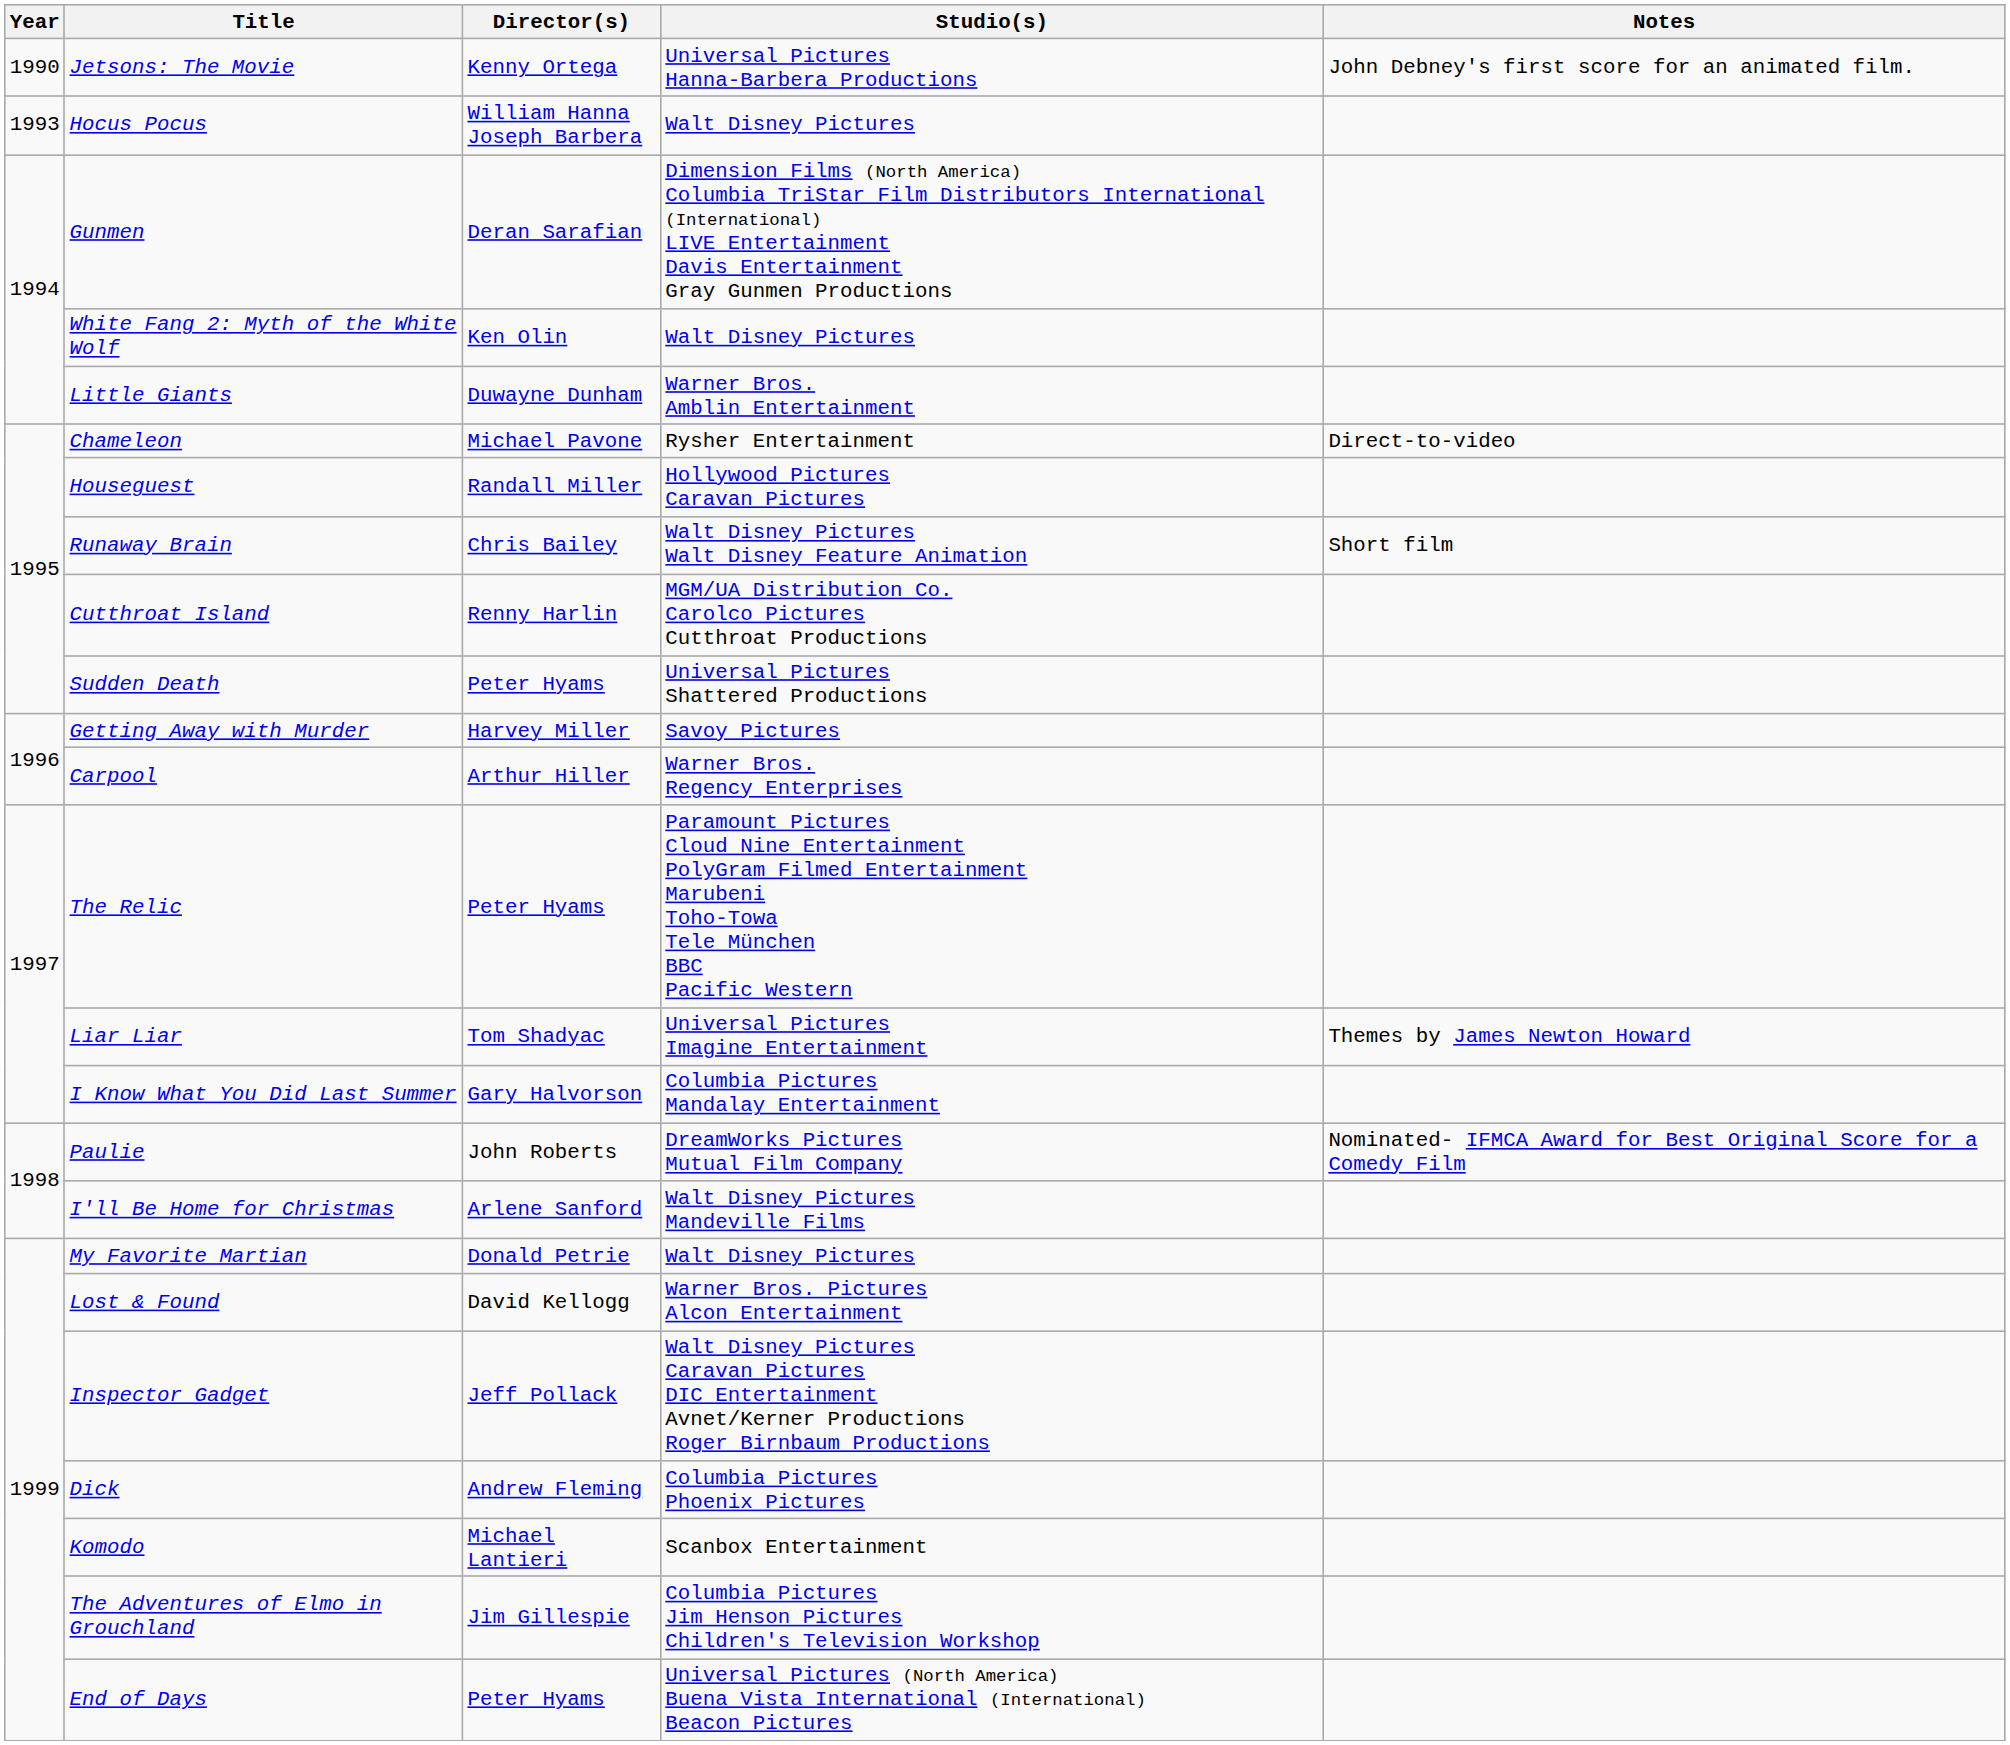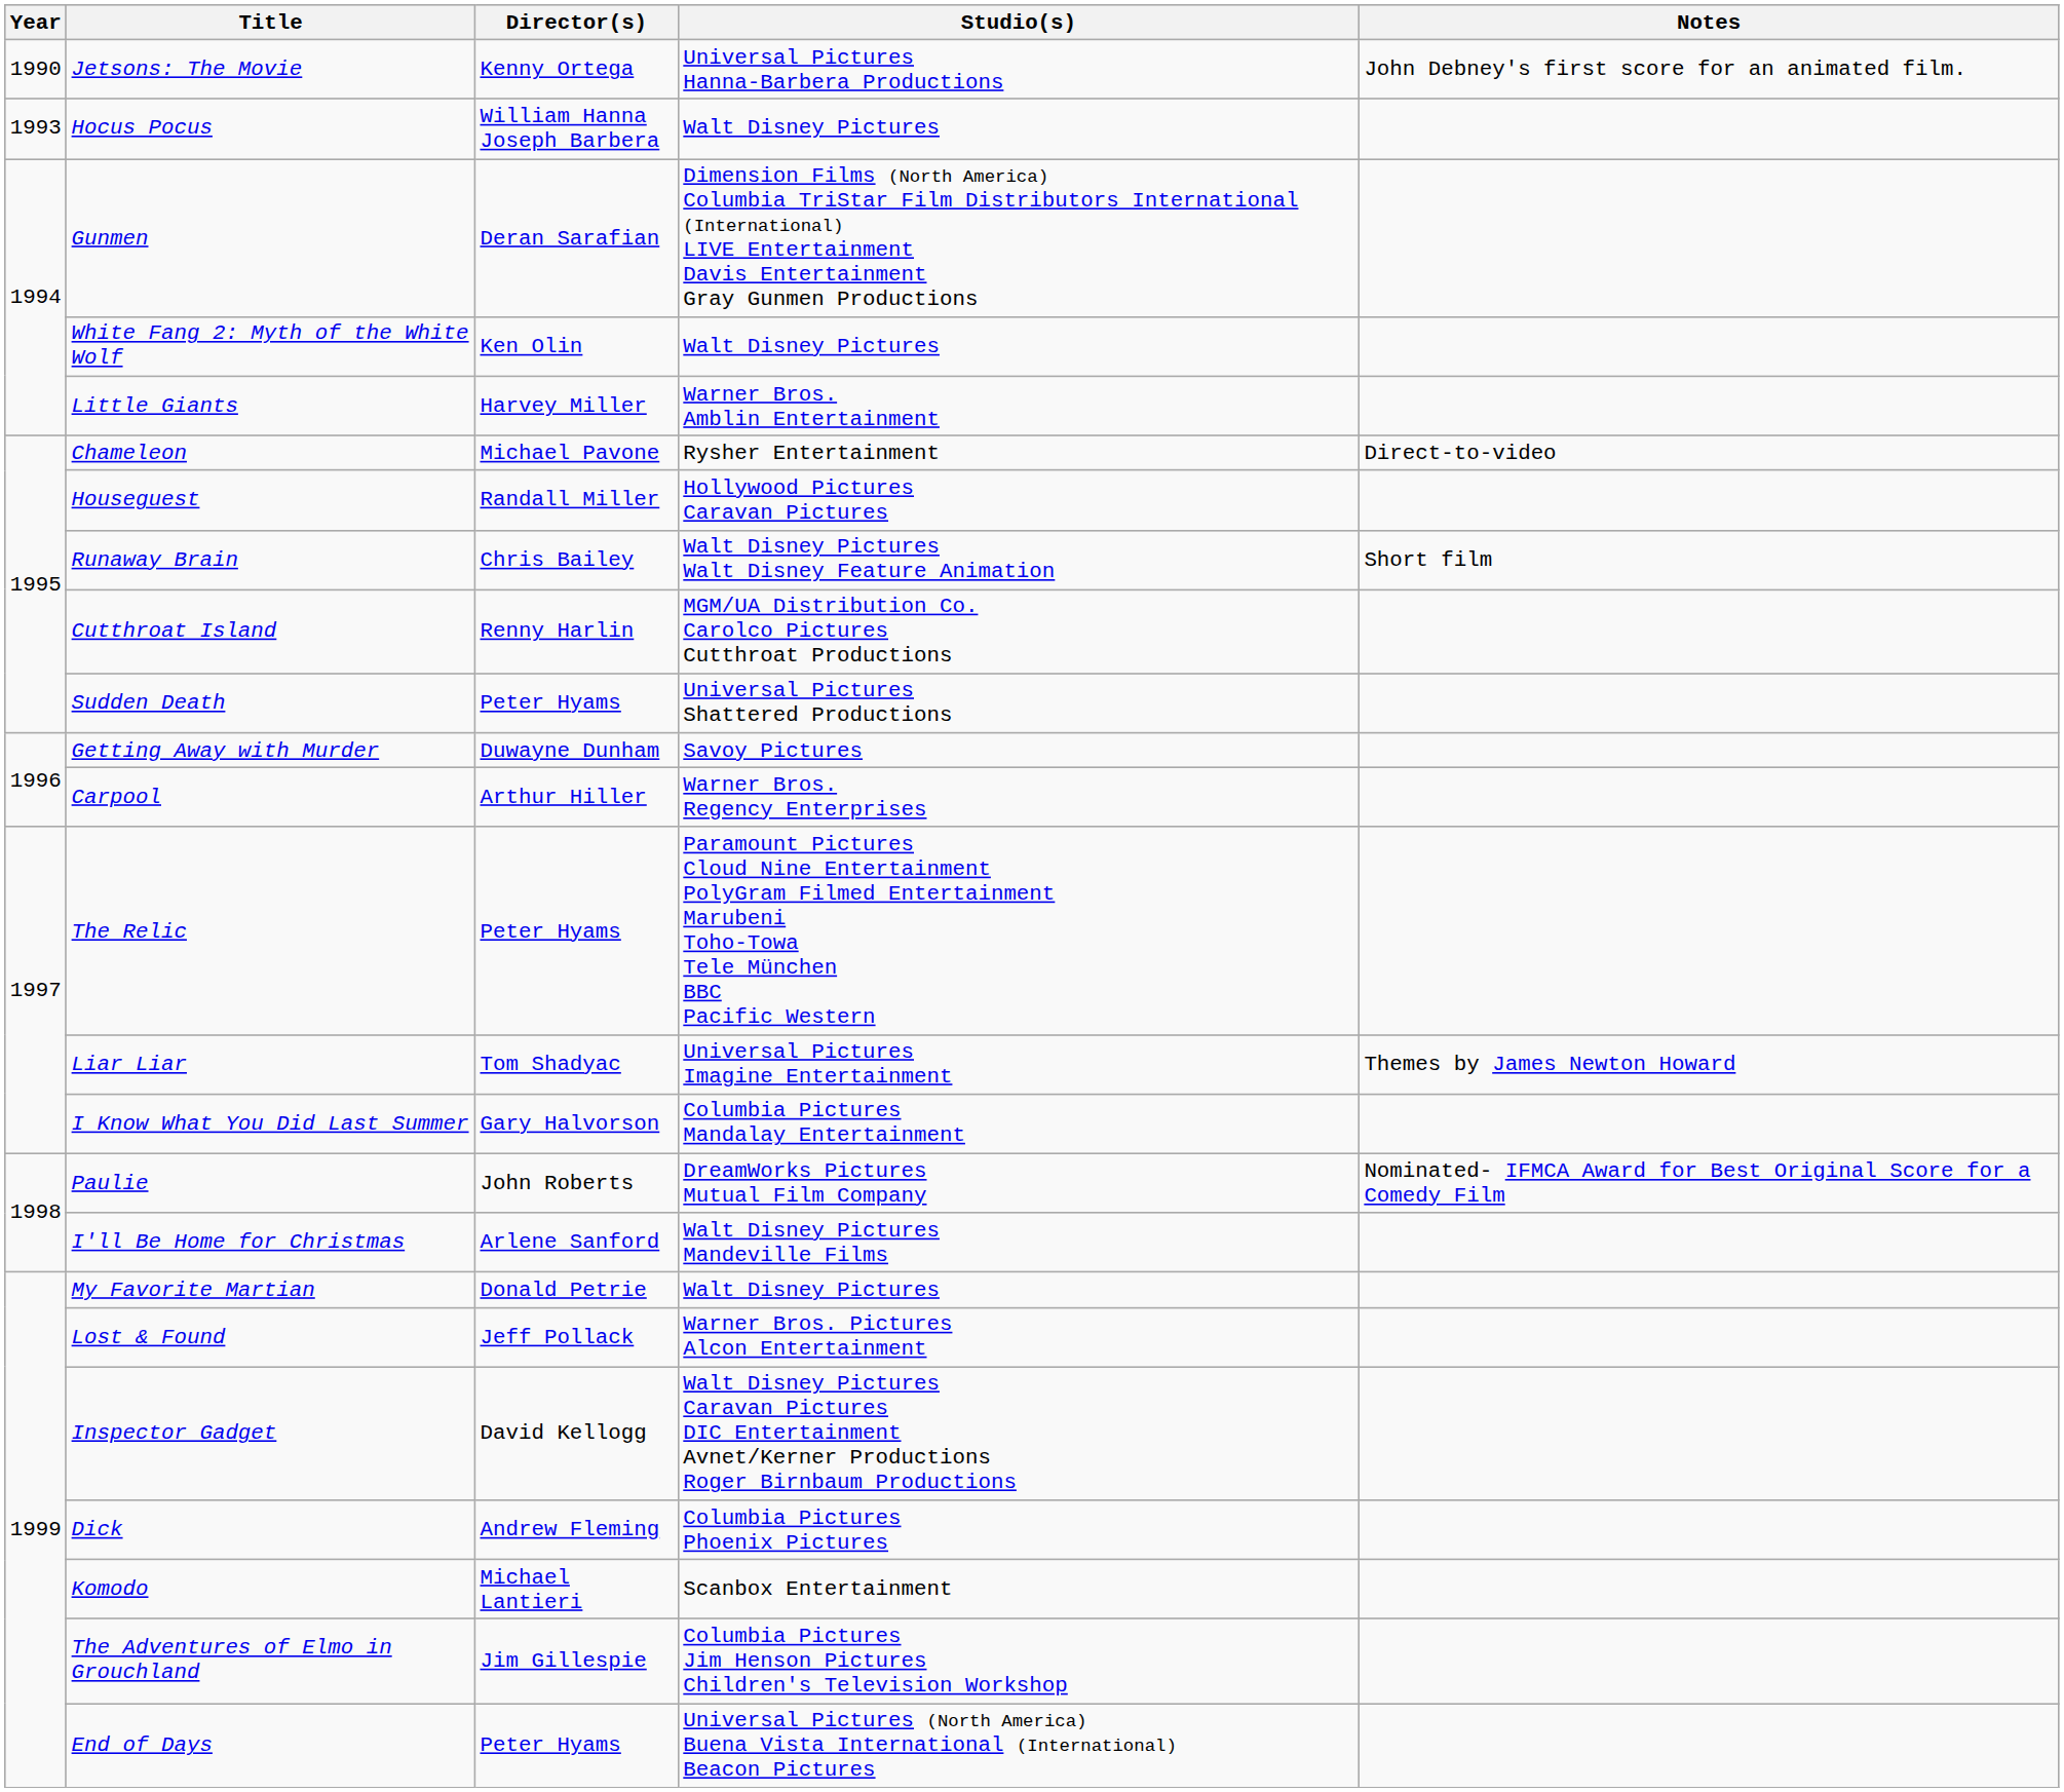 <table class="wikitable sortable">
 <tr>
 <th>Year</th>
 <th>Title</th>
 <th>Director(s)</th>
 <th>Studio(s)</th>
 <th>Notes</th>
 </tr>
 <tr>
 <td>1990</td>
 <td><em><a href='#'>Jetsons: The Movie</a></em></td>
 <td><a href='#'>Kenny Ortega</a></td>
 <td><a href='#'>Universal Pictures</a><br><a href='#'>Hanna-Barbera Productions</a></td>
 <td>John Debney's first score for an animated film.</td>
 </tr>
 <tr>
 <td>1993</td>
 <td><em><a href='#'>Hocus Pocus</a></em></td>
 <td><a href='#'>William Hanna</a><br><a href='#'>Joseph Barbera</a></td>
 <td><a href='#'>Walt Disney Pictures</a></td>
 <td></td>
 </tr>
 <tr>
 <td rowspan="3">1994</td>
 <td><em><a href='#'>Gunmen</a></em></td>
 <td><a href='#'>Deran Sarafian</a></td>
 <td><a href='#'>Dimension Films</a> <small>(North America)</small><br><a href='#'>Columbia TriStar Film Distributors International</a> <small>(International)</small><br><a href='#'>LIVE Entertainment</a><br><a href='#'>Davis Entertainment</a><br>Gray Gunmen Productions</td>
 <td></td>
 </tr>
 <tr>
 <td><em><a href='#'>White Fang 2: Myth of the White Wolf</a></em></td>
 <td><a href='#'>Ken Olin</a></td>
 <td><a href='#'>Walt Disney Pictures</a></td>
 <td></td>
 </tr>
 <tr>
 <td><em><a href='#'>Little Giants</a></em></td>
-<td><a href='#'>Duwayne Dunham</a></td>
+<td><a href='#'>Harvey Miller</a></td>
 <td><a href='#'>Warner Bros.</a><br><a href='#'>Amblin Entertainment</a></td>
 <td></td>
 </tr>
 <tr>
 <td rowspan="5">1995</td>
 <td><em><a href='#'>Chameleon</a></em></td>
 <td><a href='#'>Michael Pavone</a></td>
 <td>Rysher Entertainment</td>
 <td>Direct-to-video</td>
 </tr>
 <tr>
 <td><em><a href='#'>Houseguest</a></em></td>
 <td><a href='#'>Randall Miller</a></td>
 <td><a href='#'>Hollywood Pictures</a><br><a href='#'>Caravan Pictures</a></td>
 <td></td>
 </tr>
 <tr>
 <td><em><a href='#'>Runaway Brain</a></em></td>
 <td><a href='#'>Chris Bailey</a></td>
 <td><a href='#'>Walt Disney Pictures</a><br><a href='#'>Walt Disney Feature Animation</a></td>
 <td>Short film</td>
 </tr>
 <tr>
 <td><em><a href='#'>Cutthroat Island</a></em></td>
 <td><a href='#'>Renny Harlin</a></td>
 <td><a href='#'>MGM/UA Distribution Co.</a><br><a href='#'>Carolco Pictures</a><br>Cutthroat Productions</td>
 <td></td>
 </tr>
 <tr>
 <td><em><a href='#'>Sudden Death</a></em></td>
 <td><a href='#'>Peter Hyams</a></td>
 <td><a href='#'>Universal Pictures</a><br>Shattered Productions</td>
 <td></td>
 </tr>
 <tr>
 <td rowspan="2">1996</td>
 <td><em><a href='#'>Getting Away with Murder</a></em></td>
-<td><a href='#'>Harvey Miller</a></td>
+<td><a href='#'>Duwayne Dunham</a></td>
 <td><a href='#'>Savoy Pictures</a></td>
 <td></td>
 </tr>
 <tr>
 <td><em><a href='#'>Carpool</a></em></td>
 <td><a href='#'>Arthur Hiller</a></td>
 <td><a href='#'>Warner Bros.</a><br><a href='#'>Regency Enterprises</a></td>
 <td></td>
 </tr>
 <tr>
 <td rowspan="3">1997</td>
 <td><em><a href='#'>The Relic</a></em></td>
 <td><a href='#'>Peter Hyams</a></td>
 <td><a href='#'>Paramount Pictures</a><br><a href='#'>Cloud Nine Entertainment</a><br><a href='#'>PolyGram Filmed Entertainment</a><br><a href='#'>Marubeni</a><br><a href='#'>Toho-Towa</a><br><a href='#'>Tele München</a><br><a href='#'>BBC</a><br><a href='#'>Pacific Western</a></td>
 <td></td>
 </tr>
 <tr>
 <td><em><a href='#'>Liar Liar</a></em></td>
 <td><a href='#'>Tom Shadyac</a></td>
 <td><a href='#'>Universal Pictures</a><br><a href='#'>Imagine Entertainment</a></td>
 <td>Themes by <a href='#'>James Newton Howard</a></td>
 </tr>
 <tr>
 <td><em><a href='#'>I Know What You Did Last Summer</a></em></td>
 <td><a href='#'>Gary Halvorson</a></td>
 <td><a href='#'>Columbia Pictures</a><br><a href='#'>Mandalay Entertainment</a></td>
 <td></td>
 </tr>
 <tr>
 <td rowspan="2">1998</td>
 <td><em><a href='#'>Paulie</a></em></td>
 <td>John Roberts</td>
 <td><a href='#'>DreamWorks Pictures</a><br><a href='#'>Mutual Film Company</a></td>
 <td>Nominated- <a href='#'>IFMCA Award for Best Original Score for a Comedy Film</a></td>
 </tr>
 <tr>
 <td><em><a href='#'>I'll Be Home for Christmas</a></em></td>
 <td><a href='#'>Arlene Sanford</a></td>
 <td><a href='#'>Walt Disney Pictures</a><br><a href='#'>Mandeville Films</a></td>
 <td></td>
 </tr>
 <tr>
 <td rowspan="7">1999</td>
 <td><em><a href='#'>My Favorite Martian</a></em></td>
 <td><a href='#'>Donald Petrie</a></td>
 <td><a href='#'>Walt Disney Pictures</a></td>
 <td></td>
 </tr>
 <tr>
 <td><em><a href='#'>Lost & Found</a></em></td>
-<td>David Kellogg</td>
+<td><a href='#'>Jeff Pollack</a></td>
 <td><a href='#'>Warner Bros. Pictures</a><br><a href='#'>Alcon Entertainment</a></td>
 <td></td>
 </tr>
 <tr>
 <td><em><a href='#'>Inspector Gadget</a></em></td>
-<td><a href='#'>Jeff Pollack</a></td>
+<td>David Kellogg</td>
 <td><a href='#'>Walt Disney Pictures</a><br><a href='#'>Caravan Pictures</a><br><a href='#'>DIC Entertainment</a><br>Avnet/Kerner Productions<br><a href='#'>Roger Birnbaum Productions</a></td>
 <td></td>
 </tr>
 <tr>
 <td><em><a href='#'>Dick</a></em></td>
 <td><a href='#'>Andrew Fleming</a></td>
 <td><a href='#'>Columbia Pictures</a><br><a href='#'>Phoenix Pictures</a></td>
 <td></td>
 </tr>
 <tr>
 <td><em><a href='#'>Komodo</a></em></td>
 <td><a href='#'>Michael Lantieri</a></td>
 <td>Scanbox Entertainment</td>
 <td></td>
 </tr>
 <tr>
 <td><em><a href='#'>The Adventures of Elmo in Grouchland</a></em></td>
 <td><a href='#'>Jim Gillespie</a></td>
 <td><a href='#'>Columbia Pictures</a><br><a href='#'>Jim Henson Pictures</a><br><a href='#'>Children's Television Workshop</a></td>
 <td></td>
 </tr>
 <tr>
 <td><em><a href='#'>End of Days</a></em></td>
 <td><a href='#'>Peter Hyams</a></td>
 <td><a href='#'>Universal Pictures</a> <small>(North America)</small><br><a href='#'>Buena Vista International</a> <small>(International)</small><br><a href='#'>Beacon Pictures</a></td>
 <td></td>
 </tr>
 </table>
